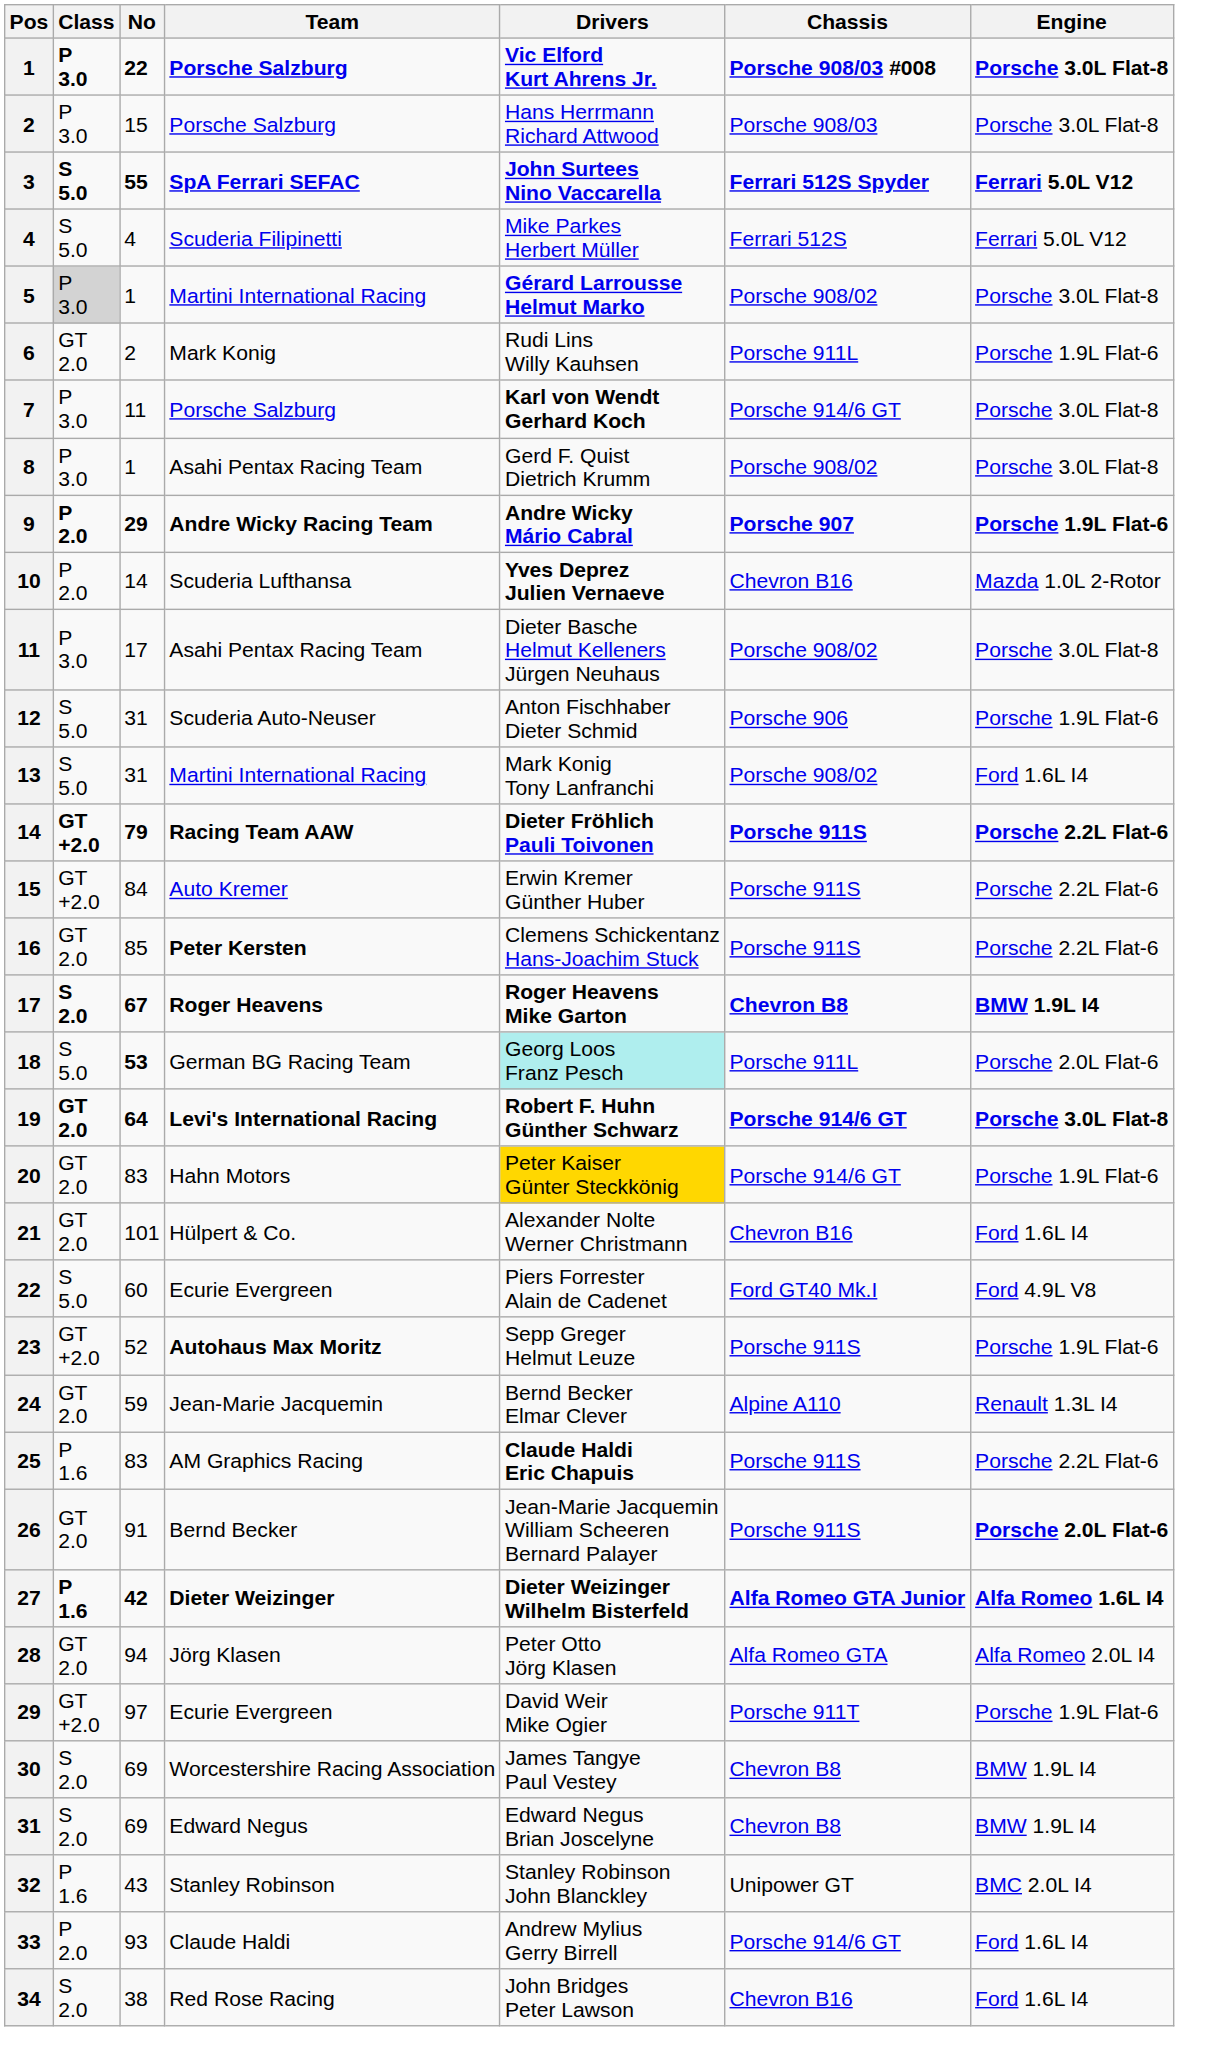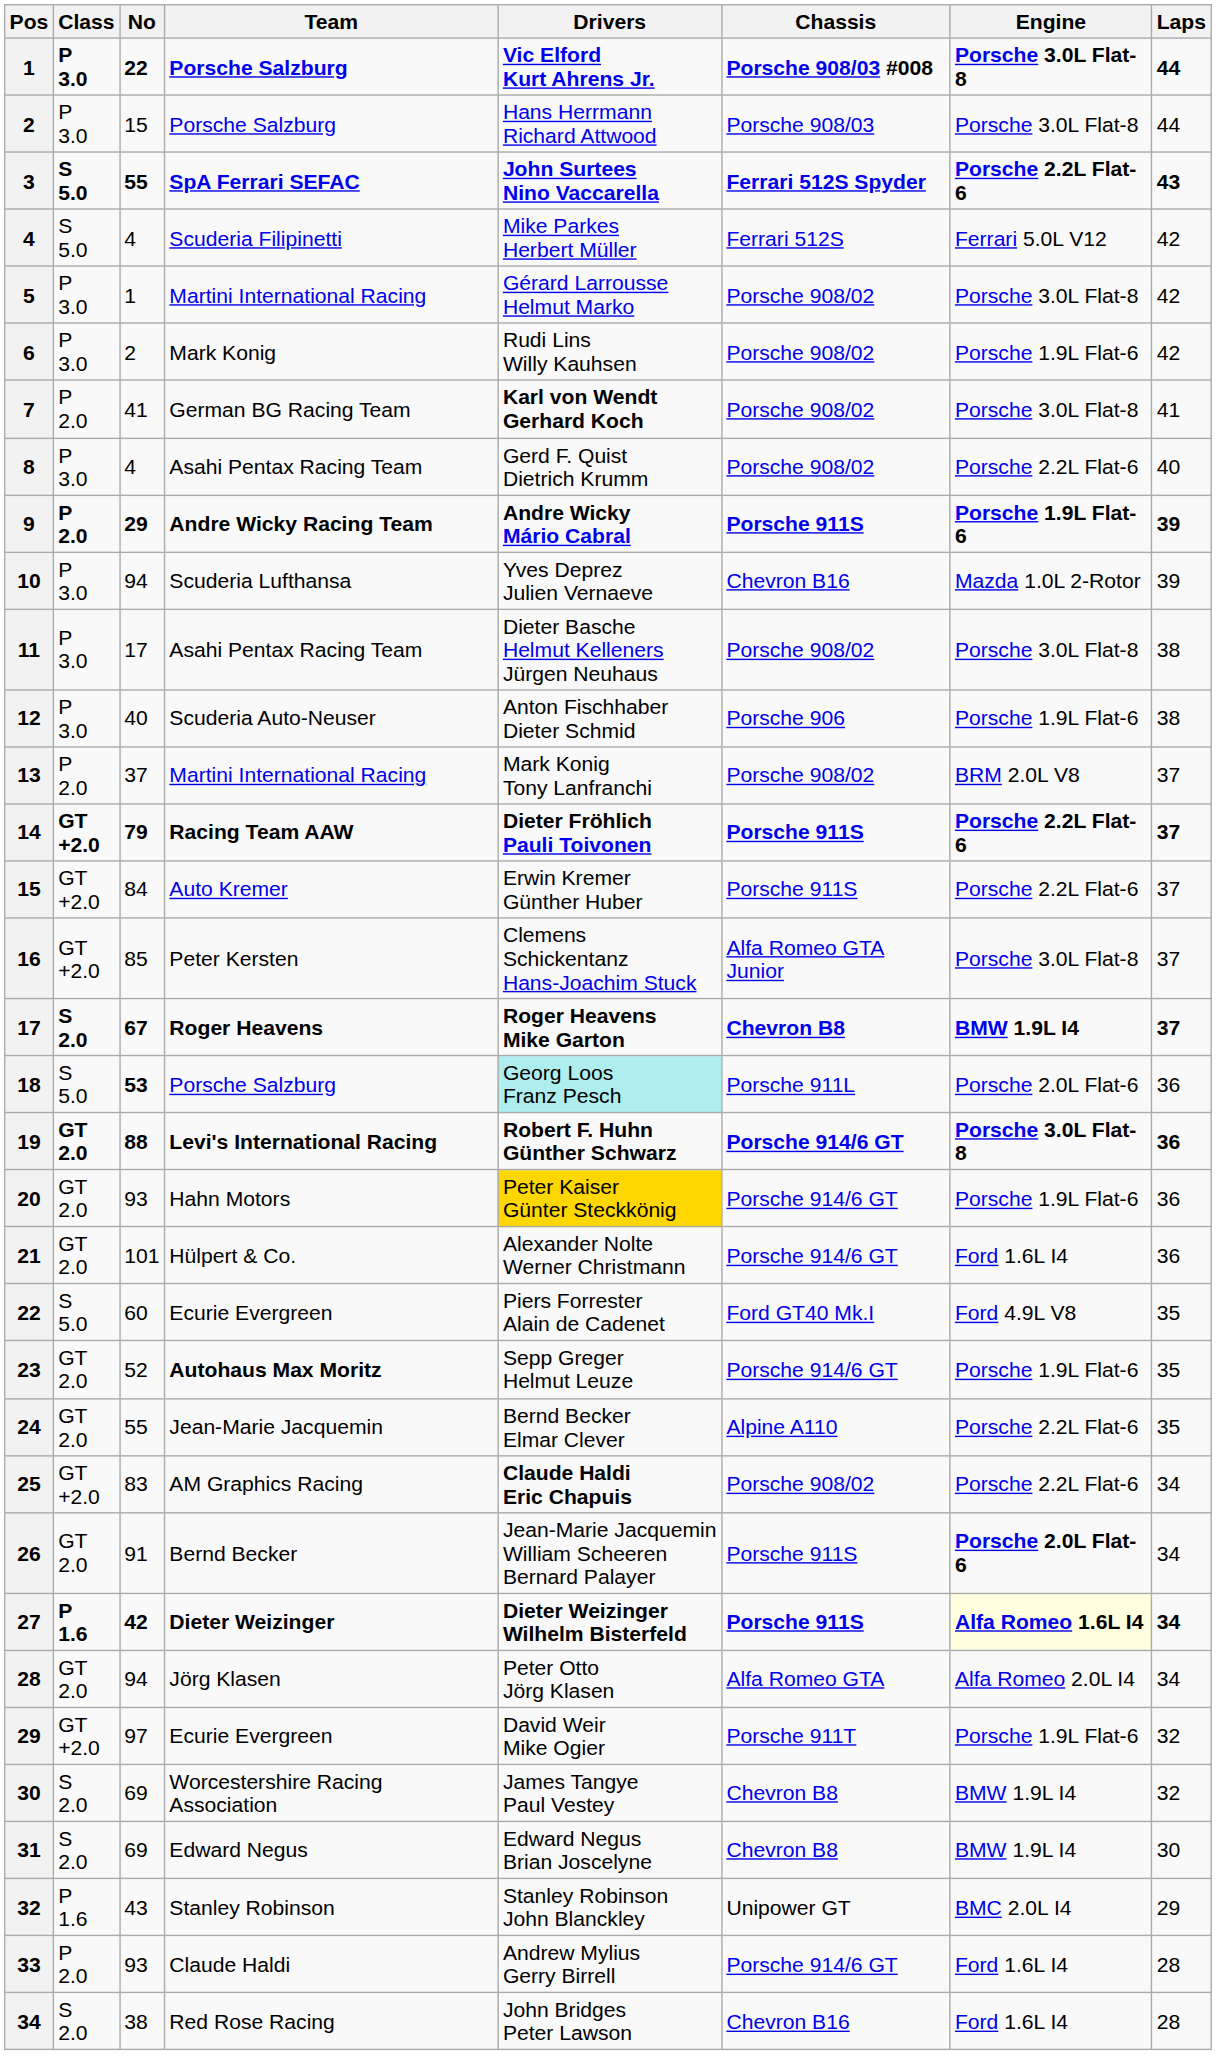 <table class="wikitable" style="font-size: 95%;">
 <tr>
 <th>Pos</th>
 <th>Class</th>
 <th>No</th>
 <th>Team</th>
 <th>Drivers</th>
 <th>Chassis</th>
 <th>Engine</th>
+<th>Laps</th>
 </tr>
 <tr style="font-weight:bold">
 <th>1</th>
 <td>P<br>3.0</td>
 <td>22</td>
 <td> <a href='#'>Porsche Salzburg</a></td>
 <td> <a href='#'>Vic Elford</a><br> <a href='#'>Kurt Ahrens Jr.</a></td>
 <td><a href='#'>Porsche 908/03</a> #008</td>
 <td><a href='#'>Porsche</a> 3.0L Flat-8</td>
+<td>44</td>
 </tr>
 <tr>
 <th>2</th>
 <td>P<br>3.0</td>
 <td>15</td>
 <td> <a href='#'>Porsche Salzburg</a></td>
 <td> <a href='#'>Hans Herrmann</a><br> <a href='#'>Richard Attwood</a></td>
 <td><a href='#'>Porsche 908/03</a></td>
 <td><a href='#'>Porsche</a> 3.0L Flat-8</td>
+<td>44</td>
 </tr>
 <tr style="font-weight:bold">
 <th>3</th>
 <td>S<br>5.0</td>
 <td>55</td>
 <td> <a href='#'>SpA Ferrari SEFAC</a></td>
 <td> <a href='#'>John Surtees</a><br> <a href='#'>Nino Vaccarella</a></td>
 <td><a href='#'>Ferrari 512S Spyder</a></td>
-<td><a href='#'>Ferrari</a> 5.0L V12</td>
+<td><a href='#'>Porsche</a> 2.2L Flat-6</td>
+<td>43</td>
 </tr>
 <tr>
 <th>4</th>
 <td>S<br>5.0</td>
 <td>4</td>
 <td> <a href='#'>Scuderia Filipinetti</a></td>
 <td> <a href='#'>Mike Parkes</a><br> <a href='#'>Herbert Müller</a></td>
 <td><a href='#'>Ferrari 512S</a></td>
 <td><a href='#'>Ferrari</a> 5.0L V12</td>
+<td>42</td>
 </tr>
 <tr>
 <th>5</th>
-<td style="background: lightgrey;">P<br>3.0</td>
+<td>P<br>3.0</td>
 <td>1</td>
 <td> <a href='#'>Martini International Racing</a></td>
-<td><strong> <a href='#'>Gérard Larrousse</a><br> <a href='#'>Helmut Marko</a></strong></td>
+<td> <a href='#'>Gérard Larrousse</a><br> <a href='#'>Helmut Marko</a></td>
 <td><a href='#'>Porsche 908/02</a></td>
 <td><a href='#'>Porsche</a> 3.0L Flat-8</td>
+<td>42</td>
 </tr>
 <tr>
 <th>6</th>
-<td>GT<br>2.0</td>
+<td>P<br>3.0</td>
 <td>2</td>
 <td> Mark Konig</td>
 <td> Rudi Lins<br> Willy Kauhsen</td>
-<td><a href='#'>Porsche 911L</a></td>
+<td><a href='#'>Porsche 908/02</a></td>
 <td><a href='#'>Porsche</a> 1.9L Flat-6</td>
+<td>42</td>
 </tr>
 <tr>
 <th>7</th>
-<td>P<br>3.0</td>
-<td>11</td>
-<td> <a href='#'>Porsche Salzburg</a></td>
+<td>P<br>2.0</td>
+<td>41</td>
+<td> German BG Racing Team</td>
 <td><strong> Karl von Wendt<br> Gerhard Koch</strong></td>
-<td><a href='#'>Porsche 914/6 GT</a></td>
+<td><a href='#'>Porsche 908/02</a></td>
 <td><a href='#'>Porsche</a> 3.0L Flat-8</td>
+<td>41</td>
 </tr>
 <tr>
 <th>8</th>
 <td>P<br>3.0</td>
-<td>1</td>
+<td>4</td>
 <td> Asahi Pentax Racing Team</td>
 <td> Gerd F. Quist<br> Dietrich Krumm</td>
 <td><a href='#'>Porsche 908/02</a></td>
-<td><a href='#'>Porsche</a> 3.0L Flat-8</td>
+<td><a href='#'>Porsche</a> 2.2L Flat-6</td>
+<td>40</td>
 </tr>
 <tr style="font-weight:bold">
 <th>9</th>
 <td>P<br>2.0</td>
 <td>29</td>
 <td> Andre Wicky Racing Team</td>
 <td> Andre Wicky<br> <a href='#'>Mário Cabral</a></td>
-<td><a href='#'>Porsche 907</a></td>
+<td><a href='#'>Porsche 911S</a></td>
 <td><a href='#'>Porsche</a> 1.9L Flat-6</td>
+<td>39</td>
 </tr>
 <tr>
 <th>10</th>
-<td>P<br>2.0</td>
-<td>14</td>
+<td>P<br>3.0</td>
+<td>94</td>
 <td> Scuderia Lufthansa</td>
-<td><strong> Yves Deprez<br> Julien Vernaeve</strong></td>
+<td> Yves Deprez<br> Julien Vernaeve</td>
 <td><a href='#'>Chevron B16</a></td>
 <td><a href='#'>Mazda</a> 1.0L 2-Rotor</td>
+<td>39</td>
 </tr>
 <tr>
 <th>11</th>
 <td>P<br>3.0</td>
 <td>17</td>
 <td> Asahi Pentax Racing Team</td>
 <td> Dieter Basche<br> <a href='#'>Helmut Kelleners</a><br> Jürgen Neuhaus</td>
 <td><a href='#'>Porsche 908/02</a></td>
 <td><a href='#'>Porsche</a> 3.0L Flat-8</td>
+<td>38</td>
 </tr>
 <tr>
 <th>12</th>
-<td>S<br>5.0</td>
-<td>31</td>
+<td>P<br>3.0</td>
+<td>40</td>
 <td> Scuderia Auto-Neuser</td>
 <td> Anton Fischhaber<br> Dieter Schmid</td>
 <td><a href='#'>Porsche 906</a></td>
 <td><a href='#'>Porsche</a> 1.9L Flat-6</td>
+<td>38</td>
 </tr>
 <tr>
 <th>13</th>
-<td>S<br>5.0</td>
-<td>31</td>
+<td>P<br>2.0</td>
+<td>37</td>
 <td> <a href='#'>Martini International Racing</a></td>
 <td> Mark Konig<br> Tony Lanfranchi</td>
 <td><a href='#'>Porsche 908/02</a></td>
-<td><a href='#'>Ford</a> 1.6L I4</td>
+<td><a href='#'>BRM</a> 2.0L V8</td>
+<td>37</td>
 </tr>
 <tr style="font-weight:bold">
 <th>14</th>
 <td>GT<br>+2.0</td>
 <td>79</td>
 <td> Racing Team AAW</td>
 <td> Dieter Fröhlich<br> <a href='#'>Pauli Toivonen</a></td>
 <td><a href='#'>Porsche 911S</a></td>
 <td><a href='#'>Porsche</a> 2.2L Flat-6</td>
+<td>37</td>
 </tr>
 <tr>
 <th>15</th>
 <td>GT<br>+2.0</td>
 <td>84</td>
 <td> <a href='#'>Auto Kremer</a></td>
 <td> Erwin Kremer<br> Günther Huber</td>
 <td><a href='#'>Porsche 911S</a></td>
 <td><a href='#'>Porsche</a> 2.2L Flat-6</td>
+<td>37</td>
 </tr>
 <tr>
 <th>16</th>
-<td>GT<br>2.0</td>
+<td>GT<br>+2.0</td>
 <td>85</td>
-<td><strong> Peter Kersten</strong></td>
+<td> Peter Kersten</td>
 <td> Clemens Schickentanz<br> <a href='#'>Hans-Joachim Stuck</a></td>
-<td><a href='#'>Porsche 911S</a></td>
-<td><a href='#'>Porsche</a> 2.2L Flat-6</td>
+<td><a href='#'>Alfa Romeo GTA Junior</a></td>
+<td><a href='#'>Porsche</a> 3.0L Flat-8</td>
+<td>37</td>
 </tr>
 <tr style="font-weight:bold">
 <th>17</th>
 <td>S<br>2.0</td>
 <td>67</td>
 <td> Roger Heavens</td>
 <td> Roger Heavens<br> Mike Garton</td>
 <td><a href='#'>Chevron B8</a></td>
 <td><a href='#'>BMW</a> 1.9L I4</td>
+<td>37</td>
 </tr>
 <tr>
 <th>18</th>
 <td>S<br>5.0</td>
 <td><strong>53</strong></td>
-<td> German BG Racing Team</td>
+<td> <a href='#'>Porsche Salzburg</a></td>
 <td style="background: paleturquoise;"> Georg Loos<br> Franz Pesch</td>
 <td><a href='#'>Porsche 911L</a></td>
 <td><a href='#'>Porsche</a> 2.0L Flat-6</td>
+<td>36</td>
 </tr>
 <tr style="font-weight:bold">
 <th>19</th>
 <td>GT<br>2.0</td>
-<td>64</td>
+<td>88</td>
 <td> Levi's International Racing</td>
 <td> Robert F. Huhn<br> Günther Schwarz</td>
 <td><a href='#'>Porsche 914/6 GT</a></td>
 <td><a href='#'>Porsche</a> 3.0L Flat-8</td>
+<td>36</td>
 </tr>
 <tr>
 <th>20</th>
 <td>GT<br>2.0</td>
-<td>83</td>
+<td>93</td>
 <td> Hahn Motors</td>
 <td style="background: gold;"> Peter Kaiser<br> Günter Steckkönig</td>
 <td><a href='#'>Porsche 914/6 GT</a></td>
 <td><a href='#'>Porsche</a> 1.9L Flat-6</td>
+<td>36</td>
 </tr>
 <tr>
 <th>21</th>
 <td>GT<br>2.0</td>
 <td>101</td>
 <td> Hülpert & Co.</td>
 <td> Alexander Nolte<br> Werner Christmann</td>
-<td><a href='#'>Chevron B16</a></td>
+<td><a href='#'>Porsche 914/6 GT</a></td>
 <td><a href='#'>Ford</a> 1.6L I4</td>
+<td>36</td>
 </tr>
 <tr>
 <th>22</th>
 <td>S<br>5.0</td>
 <td>60</td>
 <td> Ecurie Evergreen</td>
 <td> Piers Forrester<br> Alain de Cadenet</td>
 <td><a href='#'>Ford GT40 Mk.I</a></td>
 <td><a href='#'>Ford</a> 4.9L V8</td>
+<td>35</td>
 </tr>
 <tr>
 <th>23</th>
-<td>GT<br>+2.0</td>
+<td>GT<br>2.0</td>
 <td>52</td>
 <td><strong> Autohaus Max Moritz</strong></td>
 <td> Sepp Greger<br> Helmut Leuze</td>
-<td><a href='#'>Porsche 911S</a></td>
+<td><a href='#'>Porsche 914/6 GT</a></td>
 <td><a href='#'>Porsche</a> 1.9L Flat-6</td>
+<td>35</td>
 </tr>
 <tr>
 <th>24</th>
 <td>GT<br>2.0</td>
-<td>59</td>
+<td>55</td>
 <td> Jean-Marie Jacquemin</td>
 <td> Bernd Becker<br> Elmar Clever</td>
 <td><a href='#'>Alpine A110</a></td>
-<td><a href='#'>Renault</a> 1.3L I4</td>
+<td><a href='#'>Porsche</a> 2.2L Flat-6</td>
+<td>35</td>
 </tr>
 <tr>
 <th>25</th>
-<td>P<br>1.6</td>
+<td>GT<br>+2.0</td>
 <td>83</td>
 <td> AM Graphics Racing</td>
 <td><strong> Claude Haldi<br> Eric Chapuis</strong></td>
-<td><a href='#'>Porsche 911S</a></td>
+<td><a href='#'>Porsche 908/02</a></td>
 <td><a href='#'>Porsche</a> 2.2L Flat-6</td>
+<td>34</td>
 </tr>
 <tr>
 <th>26</th>
 <td>GT<br>2.0</td>
 <td>91</td>
 <td> Bernd Becker</td>
 <td> Jean-Marie Jacquemin<br> William Scheeren<br> Bernard Palayer</td>
 <td><a href='#'>Porsche 911S</a></td>
 <td><strong><a href='#'>Porsche</a> 2.0L Flat-6</strong></td>
+<td>34</td>
 </tr>
 <tr style="font-weight:bold">
 <th>27</th>
 <td>P<br>1.6</td>
 <td>42</td>
 <td> Dieter Weizinger</td>
 <td> Dieter Weizinger<br> Wilhelm Bisterfeld</td>
-<td><a href='#'>Alfa Romeo GTA Junior</a></td>
-<td><a href='#'>Alfa Romeo</a> 1.6L I4</td>
+<td><a href='#'>Porsche 911S</a></td>
+<td style="background: lightyellow;"><a href='#'>Alfa Romeo</a> 1.6L I4</td>
+<td>34</td>
 </tr>
 <tr>
 <th>28</th>
 <td>GT<br>2.0</td>
 <td>94</td>
 <td> Jörg Klasen</td>
 <td> Peter Otto<br> Jörg Klasen</td>
 <td><a href='#'>Alfa Romeo GTA</a></td>
 <td><a href='#'>Alfa Romeo</a> 2.0L I4</td>
+<td>34</td>
 </tr>
 <tr>
 <th>29</th>
 <td>GT<br>+2.0</td>
 <td>97</td>
 <td> Ecurie Evergreen</td>
 <td> David Weir<br> Mike Ogier</td>
 <td><a href='#'>Porsche 911T</a></td>
 <td><a href='#'>Porsche</a> 1.9L Flat-6</td>
+<td>32</td>
 </tr>
 <tr>
 <th>30</th>
 <td>S<br>2.0</td>
 <td>69</td>
 <td> Worcestershire Racing Association</td>
 <td> James Tangye<br> Paul Vestey</td>
 <td><a href='#'>Chevron B8</a></td>
 <td><a href='#'>BMW</a> 1.9L I4</td>
+<td>32</td>
 </tr>
 <tr>
 <th>31</th>
 <td>S<br>2.0</td>
 <td>69</td>
 <td> Edward Negus</td>
 <td> Edward Negus<br> Brian Joscelyne</td>
 <td><a href='#'>Chevron B8</a></td>
 <td><a href='#'>BMW</a> 1.9L I4</td>
+<td>30</td>
 </tr>
 <tr>
 <th>32</th>
 <td>P<br>1.6</td>
 <td>43</td>
 <td> Stanley Robinson</td>
 <td> Stanley Robinson<br> John Blanckley</td>
 <td>Unipower GT</td>
 <td><a href='#'>BMC</a> 2.0L I4</td>
+<td>29</td>
 </tr>
 <tr>
 <th>33</th>
 <td>P<br>2.0</td>
 <td>93</td>
 <td> Claude Haldi</td>
 <td> Andrew Mylius<br> Gerry Birrell</td>
 <td><a href='#'>Porsche 914/6 GT</a></td>
 <td><a href='#'>Ford</a> 1.6L I4</td>
+<td>28</td>
 </tr>
 <tr>
 <th>34</th>
 <td>S<br>2.0</td>
 <td>38</td>
 <td> Red Rose Racing</td>
 <td> John Bridges<br> Peter Lawson</td>
 <td><a href='#'>Chevron B16</a></td>
 <td><a href='#'>Ford</a> 1.6L I4</td>
+<td>28</td>
 </tr>
 </table>
